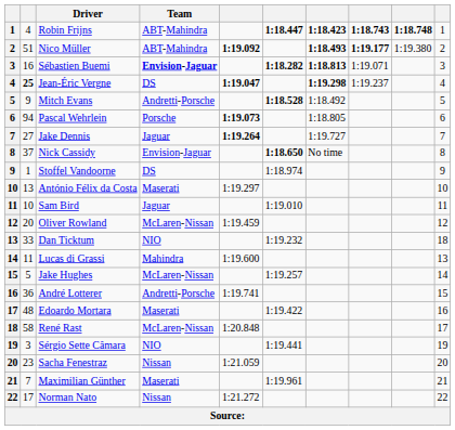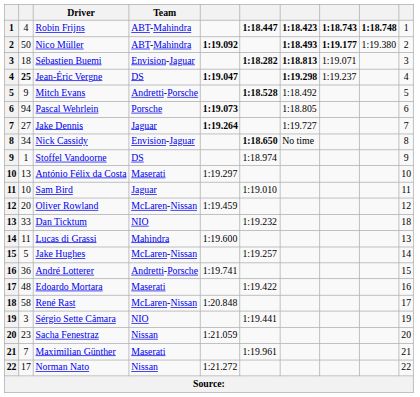 <table class="wikitable sortable" style="font-size: 85%">
 <tr>
 <th scope="col"></th>
 <th scope="col"></th>
 <th scope="col">Driver</th>
 <th scope="col">Team</th>
 <th scope="col"></th>
 <th scope="col"></th>
 <th scope="col"></th>
 <th scope="col"></th>
 <th scope="col"></th>
 <th scope="col"></th>
 </tr>
 <tr>
 <th scope="row">1</th>
 <td align="center">4</td>
 <td data-sort-value="FRI"> <a href='#'>Robin Frijns</a></td>
 <td><a href='#'>ABT</a>-<a href='#'>Mahindra</a></td>
 <td></td>
 <td><strong>1:18.447</strong></td>
 <td><strong>1:18.423</strong></td>
 <td><strong>1:18.743</strong></td>
 <td><strong>1:18.748</strong></td>
 <td align="center">1</td>
 </tr>
 <tr>
 <th scope="row">2</th>
-<td align="center">51</td>
+<td align="center">50</td>
 <td data-sort-value="MUE"> <a href='#'>Nico Müller</a></td>
 <td><a href='#'>ABT</a>-<a href='#'>Mahindra</a></td>
 <td><strong>1:19.092</strong></td>
 <td></td>
 <td><strong>1:18.493</strong></td>
 <td><strong>1:19.177</strong></td>
 <td>1:19.380</td>
 <td align="center">2</td>
 </tr>
 <tr>
 <th scope="row">3</th>
-<td align="center">16</td>
+<td align="center">18</td>
 <td data-sort-value="BUE"> <a href='#'>Sébastien Buemi</a></td>
-<td><strong><a href='#'>Envision</a>-<a href='#'>Jaguar</a></strong></td>
+<td><a href='#'>Envision</a>-<a href='#'>Jaguar</a></td>
 <td></td>
 <td><strong>1:18.282</strong></td>
 <td><strong>1:18.813</strong></td>
 <td>1:19.071</td>
 <td></td>
 <td align="center">3</td>
 </tr>
 <tr>
 <th scope="row">4</th>
 <td align="center"><strong>25</strong></td>
 <td data-sort-value="JEV"> <a href='#'>Jean-Éric Vergne</a></td>
 <td><a href='#'>DS</a></td>
 <td><strong>1:19.047</strong></td>
 <td></td>
 <td><strong>1:19.298</strong></td>
 <td>1:19.237</td>
 <td></td>
 <td align="center">4</td>
 </tr>
 <tr>
 <th scope="row">5</th>
 <td align="center">9</td>
 <td data-sort-value="EVA"> <a href='#'>Mitch Evans</a></td>
 <td><a href='#'>Andretti</a>-<a href='#'>Porsche</a></td>
 <td></td>
 <td><strong>1:18.528</strong></td>
 <td>1:18.492</td>
 <td></td>
 <td></td>
 <td align="center">5</td>
 </tr>
 <tr>
 <th scope="row">6</th>
 <td align="center">94</td>
 <td data-sort-value="WEH"> <a href='#'>Pascal Wehrlein</a></td>
 <td><a href='#'>Porsche</a></td>
 <td><strong>1:19.073</strong></td>
 <td></td>
 <td>1:18.805</td>
 <td></td>
 <td></td>
 <td align="center">6</td>
 </tr>
 <tr>
 <th scope="row">7</th>
 <td align="center">27</td>
 <td data-sort-value="DEN"> <a href='#'>Jake Dennis</a></td>
 <td><a href='#'>Jaguar</a></td>
 <td><strong>1:19.264</strong></td>
 <td></td>
 <td>1:19.727</td>
 <td></td>
 <td></td>
 <td align="center">7</td>
 </tr>
 <tr>
 <th scope="row">8</th>
-<td align="center">37</td>
+<td align="center">34</td>
 <td data-sort-value="CAS"> <a href='#'>Nick Cassidy</a></td>
 <td><a href='#'>Envision</a>-<a href='#'>Jaguar</a></td>
 <td></td>
 <td><strong>1:18.650</strong></td>
 <td>No time</td>
 <td></td>
 <td></td>
 <td align="center">8</td>
 </tr>
 <tr>
 <th scope="row">9</th>
 <td align="center">1</td>
 <td data-sort-value="VAN"> <a href='#'>Stoffel Vandoorne</a></td>
 <td><a href='#'>DS</a></td>
 <td></td>
 <td>1:18.974</td>
 <td></td>
 <td></td>
 <td></td>
 <td align="center">9</td>
 </tr>
 <tr>
 <th scope="row">10</th>
 <td align="center">13</td>
 <td data-sort-value="DAC"> <a href='#'>António Félix da Costa</a></td>
 <td><a href='#'>Maserati</a></td>
 <td>1:19.297</td>
 <td></td>
 <td></td>
 <td></td>
 <td></td>
 <td align="center">10</td>
 </tr>
 <tr>
 <th scope="row">11</th>
 <td align="center">10</td>
 <td data-sort-value="BIR"> <a href='#'>Sam Bird</a></td>
 <td><a href='#'>Jaguar</a></td>
 <td></td>
 <td>1:19.010</td>
 <td></td>
 <td></td>
 <td></td>
 <td align="center">11</td>
 </tr>
 <tr>
 <th scope="row">12</th>
 <td align="center">20</td>
 <td data-sort-value="ROW"> <a href='#'>Oliver Rowland</a></td>
 <td><a href='#'>McLaren</a>-<a href='#'>Nissan</a></td>
 <td>1:19.459</td>
 <td></td>
 <td></td>
 <td></td>
 <td></td>
 <td align="center">12</td>
 </tr>
 <tr>
 <th scope="row">13</th>
 <td align="center">33</td>
 <td data-sort-value="TIC"> <a href='#'>Dan Ticktum</a></td>
 <td><a href='#'>NIO</a></td>
 <td></td>
 <td>1:19.232</td>
 <td></td>
 <td></td>
 <td></td>
 <td align="center">18</td>
 </tr>
 <tr>
 <th scope="row">14</th>
 <td align="center">11</td>
 <td data-sort-value="DIG"> <a href='#'>Lucas di Grassi</a></td>
 <td><a href='#'>Mahindra</a></td>
 <td>1:19.600</td>
 <td></td>
 <td></td>
 <td></td>
 <td></td>
 <td align="center">13</td>
 </tr>
 <tr>
 <th scope="row">15</th>
 <td align="center">5</td>
 <td data-sort-value="HUG"> <a href='#'>Jake Hughes</a></td>
 <td><a href='#'>McLaren</a>-<a href='#'>Nissan</a></td>
 <td></td>
 <td>1:19.257</td>
 <td></td>
 <td></td>
 <td></td>
 <td align="center">14</td>
 </tr>
 <tr>
 <th scope="row">16</th>
 <td align="center">36</td>
 <td data-sort-value="LOT"> <a href='#'>André Lotterer</a></td>
 <td><a href='#'>Andretti</a>-<a href='#'>Porsche</a></td>
 <td>1:19.741</td>
 <td></td>
 <td></td>
 <td></td>
 <td></td>
 <td align="center">15</td>
 </tr>
 <tr>
 <th scope="row">17</th>
 <td align="center">48</td>
 <td data-sort-value="MOR"> <a href='#'>Edoardo Mortara</a></td>
 <td><a href='#'>Maserati</a></td>
 <td></td>
 <td>1:19.422</td>
 <td></td>
 <td></td>
 <td></td>
 <td align="center">16</td>
 </tr>
 <tr>
 <th scope="row">18</th>
 <td align="center">58</td>
 <td data-sort-value="RAS"> <a href='#'>René Rast</a></td>
 <td><a href='#'>McLaren</a>-<a href='#'>Nissan</a></td>
 <td>1:20.848</td>
 <td></td>
 <td></td>
 <td></td>
 <td></td>
 <td align="center">17</td>
 </tr>
 <tr>
 <th scope="row">19</th>
 <td align="center">3</td>
 <td data-sort-value="SET"> <a href='#'>Sérgio Sette Câmara</a></td>
 <td><a href='#'>NIO</a></td>
 <td></td>
 <td>1:19.441</td>
 <td></td>
 <td></td>
 <td></td>
 <td align="center">19</td>
 </tr>
 <tr>
 <th scope="row">20</th>
 <td align="center">23</td>
 <td data-sort-value="FEN"> <a href='#'>Sacha Fenestraz</a></td>
 <td><a href='#'>Nissan</a></td>
 <td>1:21.059</td>
 <td></td>
 <td></td>
 <td></td>
 <td></td>
 <td align="center">20</td>
 </tr>
 <tr>
 <th scope="row">21</th>
 <td align="center">7</td>
 <td data-sort-value="GUN"> <a href='#'>Maximilian Günther</a></td>
 <td><a href='#'>Maserati</a></td>
 <td></td>
 <td>1:19.961</td>
 <td></td>
 <td></td>
 <td></td>
 <td align="center">21</td>
 </tr>
 <tr>
 <th scope="row">22</th>
 <td align="center">17</td>
 <td data-sort-value="NAT"> <a href='#'>Norman Nato</a></td>
 <td><a href='#'>Nissan</a></td>
 <td>1:21.272</td>
 <td></td>
 <td></td>
 <td></td>
 <td></td>
 <td align="center">22</td>
 </tr>
 <tr>
 <th colspan="10">Source:</th>
 </tr>
 </table>
